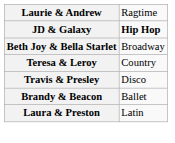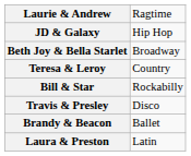 <table class="wikitable" border="1">
 <tr>
 <th>Laurie & Andrew</th>
 <td>Ragtime</td>
 </tr>
 <tr>
 <th>JD & Galaxy</th>
-<td><strong>Hip Hop</strong></td>
+<td>Hip Hop</td>
 </tr>
 <tr>
 <th>Beth Joy & Bella Starlet</th>
 <td>Broadway</td>
 </tr>
 <tr>
 <th>Teresa & Leroy</th>
 <td>Country</td>
+</tr>
+<tr>
+<th>Bill & Star</th>
+<td>Rockabilly</td>
 </tr>
 <tr>
 <th>Travis & Presley</th>
 <td>Disco</td>
 </tr>
 <tr>
 <th>Brandy & Beacon</th>
 <td>Ballet</td>
 </tr>
 <tr>
 <th>Laura & Preston</th>
 <td>Latin</td>
 </tr>
 </table>
